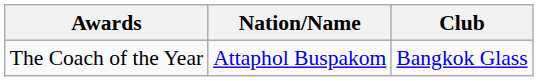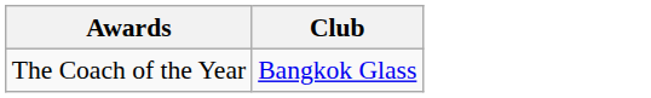 <table class="wikitable" style="font-size: 95%;">
 <tr>
 <th>Awards</th>
-<th>Nation/Name</th>
 <th>Club</th>
 </tr>
 <tr>
 <td>The Coach of the Year</td>
-<td> <a href='#'>Attaphol Buspakom</a></td>
 <td><a href='#'>Bangkok Glass</a></td>
 </tr>
 </table>
